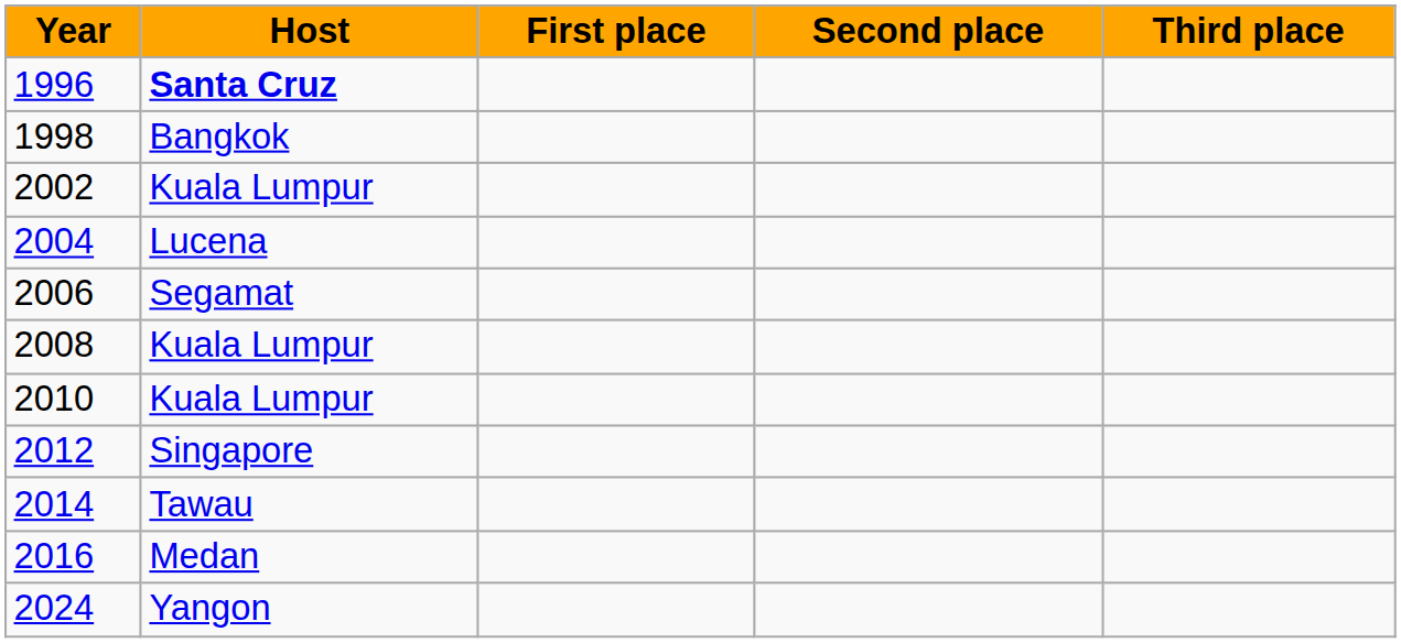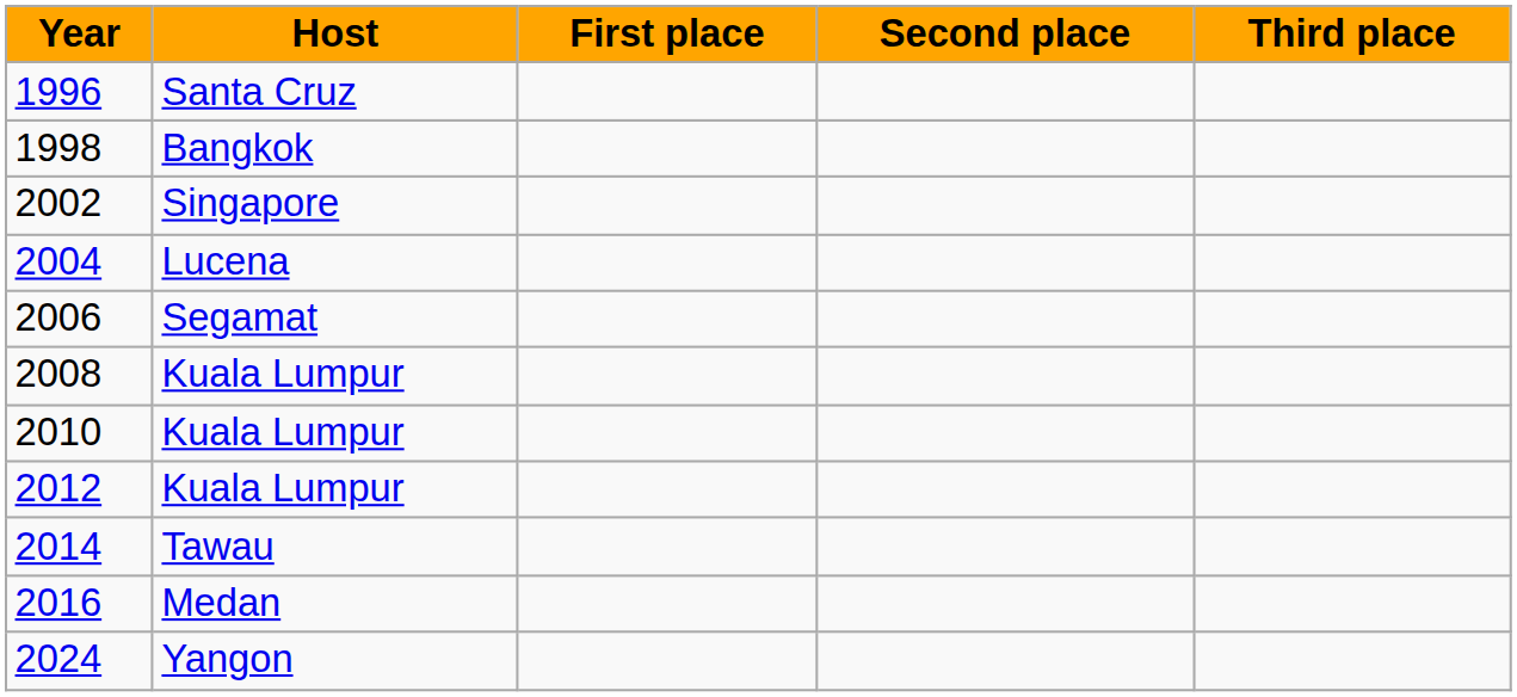 <table class="wikitable" style="text-align:left; line-height:16px; width:70%;">
 <tr>
 <th style="background:#ffa500;">Year</th>
 <th style="background:#ffa500;">Host</th>
 <th style="background:#ffa500;">First place</th>
 <th style="background:#ffa500;">Second place</th>
 <th style="background:#ffa500;">Third place</th>
 </tr>
 <tr>
 <td><a href='#'>1996</a></td>
-<td><strong> <a href='#'>Santa Cruz</a></strong></td>
+<td> <a href='#'>Santa Cruz</a></td>
 <td></td>
 <td></td>
 <td></td>
 </tr>
 <tr>
 <td 1998 SEABA Under-18 Championship>1998</td>
 <td> <a href='#'>Bangkok</a></td>
 <td></td>
 <td></td>
 <td></td>
 </tr>
 <tr>
 <td 2002 SEABA Under-18 Championship>2002</td>
-<td> <a href='#'>Kuala Lumpur</a></td>
+<td> <a href='#'>Singapore</a></td>
 <td></td>
 <td></td>
 <td></td>
 </tr>
 <tr>
 <td><a href='#'>2004</a></td>
 <td> <a href='#'>Lucena</a></td>
 <td></td>
 <td></td>
 <td></td>
 </tr>
 <tr>
 <td 2006 SEABA Under-18 Championship>2006</td>
 <td> <a href='#'>Segamat</a></td>
 <td></td>
 <td></td>
 <td></td>
 </tr>
 <tr>
 <td 2008 SEABA Under-18 Championship>2008</td>
 <td> <a href='#'>Kuala Lumpur</a></td>
 <td></td>
 <td></td>
 <td></td>
 </tr>
 <tr>
 <td 2010 SEABA Under-18 Championship>2010</td>
 <td> <a href='#'>Kuala Lumpur</a></td>
 <td></td>
 <td></td>
 <td></td>
 </tr>
 <tr>
 <td><a href='#'>2012</a></td>
-<td> <a href='#'>Singapore</a></td>
+<td> <a href='#'>Kuala Lumpur</a></td>
 <td></td>
 <td></td>
 <td></td>
 </tr>
 <tr>
 <td><a href='#'>2014</a></td>
 <td> <a href='#'>Tawau</a></td>
 <td></td>
 <td></td>
 <td></td>
 </tr>
 <tr>
 <td><a href='#'>2016</a></td>
 <td> <a href='#'>Medan</a></td>
 <td></td>
 <td></td>
 <td></td>
 </tr>
 <tr>
 <td><a href='#'>2024</a></td>
 <td> <a href='#'>Yangon</a></td>
 <td></td>
 <td></td>
 <td></td>
 </tr>
 </table>
